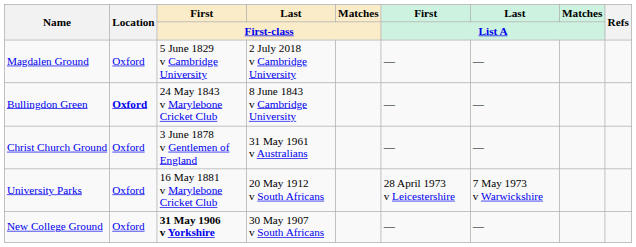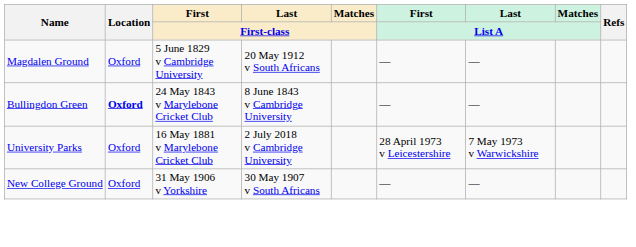 <table class="wikitable sortable">
 <tr>
 <th rowspan="2">Name</th>
 <th rowspan="2">Location</th>
 <th width="120" class="unsortable" style="background:#faecc8">First</th>
 <th width="120" class="unsortable" style="background:#faecc8">Last</th>
 <th style="background:#faecc8">Matches</th>
 <th width="120" class="unsortable" style="background:#cef2e0">First</th>
 <th width="120" class="unsortable" style="background:#cef2e0">Last</th>
 <th style="background:#cef2e0">Matches</th>
 <th rowspan="2" class="unsortable">Refs</th>
 </tr>
 <tr class="unsortable">
 <th colspan="3" style="background:#faecc8"><a href='#'>First-class</a></th>
 <th colspan="3" style="background:#cef2e0"><a href='#'>List A</a></th>
 </tr>
 <tr>
 <td><a href='#'>Magdalen Ground</a></td>
 <td><a href='#'>Oxford</a></td>
 <td>5 June 1829<br>v <a href='#'>Cambridge University</a></td>
-<td>2 July 2018<br>v <a href='#'>Cambridge University</a></td>
+<td>20 May 1912<br>v <a href='#'>South Africans</a></td>
 <td></td>
 <td>—</td>
 <td>—</td>
 <td></td>
 <td></td>
 </tr>
 <tr>
 <td><a href='#'>Bullingdon Green</a></td>
 <td><strong><a href='#'>Oxford</a></strong></td>
 <td>24 May 1843<br>v <a href='#'>Marylebone Cricket Club</a></td>
 <td>8 June 1843<br>v <a href='#'>Cambridge University</a></td>
 <td></td>
 <td>—</td>
 <td>—</td>
 <td></td>
 <td></td>
 </tr>
 <tr>
-<td><a href='#'>Christ Church Ground</a><br></td>
-<td><a href='#'>Oxford</a></td>
-<td>3 June 1878<br>v <a href='#'>Gentlemen of England</a></td>
-<td>31 May 1961<br>v <a href='#'>Australians</a></td>
-<td></td>
-<td>—</td>
-<td>—</td>
-<td></td>
-<td></td>
-</tr>
-<tr>
 <td><a href='#'>University Parks</a><br></td>
 <td><a href='#'>Oxford</a></td>
 <td>16 May 1881<br>v <a href='#'>Marylebone Cricket Club</a></td>
-<td>20 May 1912<br>v <a href='#'>South Africans</a></td>
+<td>2 July 2018<br>v <a href='#'>Cambridge University</a></td>
 <td></td>
 <td>28 April 1973<br>v <a href='#'>Leicestershire</a></td>
 <td>7 May 1973<br>v <a href='#'>Warwickshire</a></td>
 <td></td>
 <td></td>
 </tr>
 <tr>
 <td><a href='#'>New College Ground</a><br></td>
 <td><a href='#'>Oxford</a></td>
-<td><strong>31 May 1906<br>v <a href='#'>Yorkshire</a></strong></td>
+<td>31 May 1906<br>v <a href='#'>Yorkshire</a></td>
 <td>30 May 1907<br>v <a href='#'>South Africans</a></td>
 <td></td>
 <td>—</td>
 <td>—</td>
 <td></td>
 <td></td>
 </tr>
 </table>
